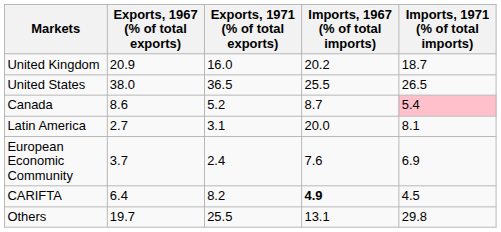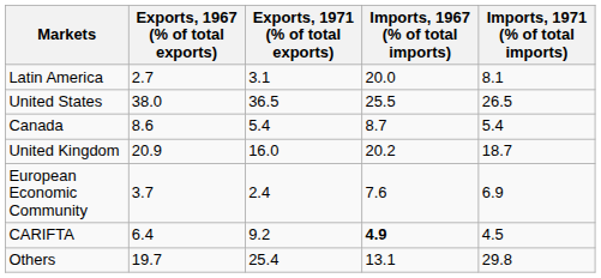 <table class="wikitable sortable">
 <tr>
 <th>Markets</th>
 <th>Exports, 1967 (% of total exports)</th>
 <th>Exports, 1971 (% of total exports)</th>
 <th>Imports, 1967 (% of total imports)</th>
 <th>Imports, 1971 (% of total imports)</th>
 </tr>
 <tr>
-<td>United Kingdom</td>
-<td>20.9</td>
-<td>16.0</td>
-<td>20.2</td>
-<td>18.7</td>
+<td>Latin America</td>
+<td>2.7</td>
+<td>3.1</td>
+<td>20.0</td>
+<td>8.1</td>
 </tr>
 <tr>
 <td>United States</td>
 <td>38.0</td>
 <td>36.5</td>
 <td>25.5</td>
 <td>26.5</td>
 </tr>
 <tr>
 <td>Canada</td>
 <td>8.6</td>
-<td>5.2</td>
+<td>5.4</td>
 <td>8.7</td>
-<td style="background: pink;">5.4</td>
+<td>5.4</td>
 </tr>
 <tr>
-<td>Latin America</td>
-<td>2.7</td>
-<td>3.1</td>
-<td>20.0</td>
-<td>8.1</td>
+<td>United Kingdom</td>
+<td>20.9</td>
+<td>16.0</td>
+<td>20.2</td>
+<td>18.7</td>
 </tr>
 <tr>
 <td>European Economic Community</td>
 <td>3.7</td>
 <td>2.4</td>
 <td>7.6</td>
 <td>6.9</td>
 </tr>
 <tr>
 <td>CARIFTA</td>
 <td>6.4</td>
-<td>8.2</td>
+<td>9.2</td>
 <td><strong>4.9</strong></td>
 <td>4.5</td>
 </tr>
 <tr>
 <td>Others</td>
 <td>19.7</td>
-<td>25.5</td>
+<td>25.4</td>
 <td>13.1</td>
 <td>29.8</td>
 </tr>
 </table>
